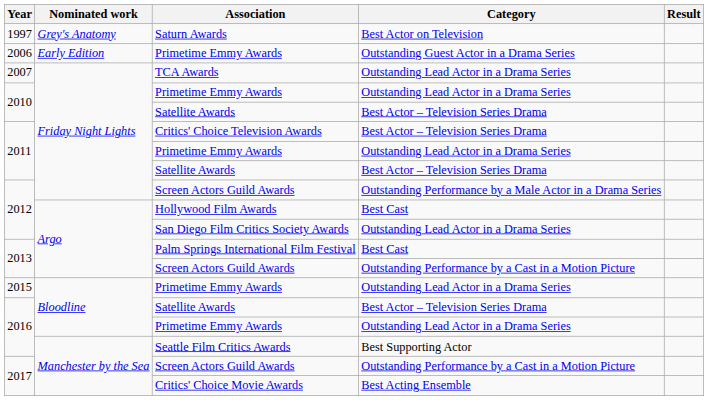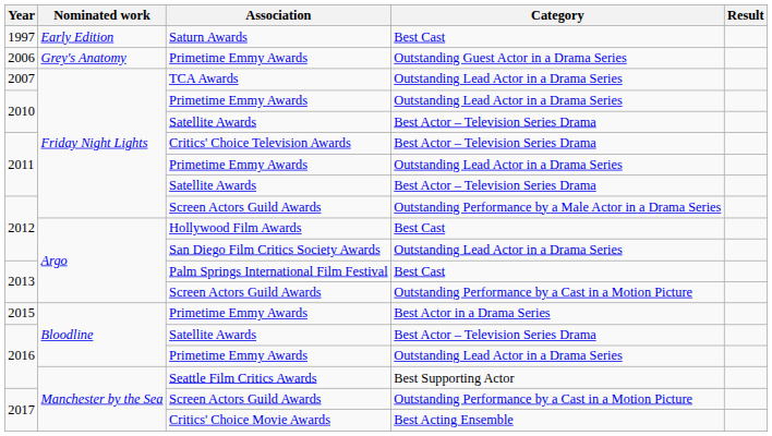 <table class="wikitable sortable">
 <tr>
 <th>Year</th>
 <th>Nominated work</th>
 <th>Association</th>
 <th>Category</th>
 <th>Result</th>
 </tr>
 <tr>
 <td>1997</td>
-<td><em><a href='#'>Grey's Anatomy</a></em></td>
+<td><em><a href='#'>Early Edition</a></em></td>
 <td><a href='#'>Saturn Awards</a></td>
-<td><a href='#'>Best Actor on Television</a></td>
+<td><a href='#'>Best Cast</a></td>
 <td></td>
 </tr>
 <tr>
 <td>2006</td>
-<td><em><a href='#'>Early Edition</a></em></td>
+<td><em><a href='#'>Grey's Anatomy</a></em></td>
 <td><a href='#'>Primetime Emmy Awards</a></td>
 <td><a href='#'>Outstanding Guest Actor in a Drama Series</a></td>
 <td></td>
 </tr>
 <tr>
 <td>2007</td>
 <td rowspan="7"><em><a href='#'>Friday Night Lights</a></em></td>
 <td><a href='#'>TCA Awards</a></td>
 <td><a href='#'>Outstanding Lead Actor in a Drama Series</a></td>
 <td></td>
 </tr>
 <tr>
 <td rowspan="2">2010</td>
 <td><a href='#'>Primetime Emmy Awards</a></td>
 <td><a href='#'>Outstanding Lead Actor in a Drama Series</a></td>
 <td></td>
 </tr>
 <tr>
 <td><a href='#'>Satellite Awards</a></td>
 <td><a href='#'>Best Actor – Television Series Drama</a></td>
 <td></td>
 </tr>
 <tr>
 <td rowspan="3">2011</td>
 <td><a href='#'>Critics' Choice Television Awards</a></td>
 <td><a href='#'>Best Actor – Television Series Drama</a></td>
 <td></td>
 </tr>
 <tr>
 <td><a href='#'>Primetime Emmy Awards</a></td>
 <td><a href='#'>Outstanding Lead Actor in a Drama Series</a></td>
 <td></td>
 </tr>
 <tr>
 <td><a href='#'>Satellite Awards</a></td>
 <td><a href='#'>Best Actor – Television Series Drama</a></td>
 <td></td>
 </tr>
 <tr>
 <td rowspan="3">2012</td>
 <td><a href='#'>Screen Actors Guild Awards</a></td>
 <td><a href='#'>Outstanding Performance by a Male Actor in a Drama Series</a></td>
 <td></td>
 </tr>
 <tr>
 <td rowspan="4"><em><a href='#'>Argo</a></em></td>
 <td><a href='#'>Hollywood Film Awards</a></td>
 <td><a href='#'>Best Cast</a></td>
 <td></td>
 </tr>
 <tr>
 <td><a href='#'>San Diego Film Critics Society Awards</a></td>
 <td><a href='#'>Outstanding Lead Actor in a Drama Series</a></td>
 <td></td>
 </tr>
 <tr>
 <td rowspan="2">2013</td>
 <td><a href='#'>Palm Springs International Film Festival</a></td>
 <td><a href='#'>Best Cast</a></td>
 <td></td>
 </tr>
 <tr>
 <td><a href='#'>Screen Actors Guild Awards</a></td>
 <td><a href='#'>Outstanding Performance by a Cast in a Motion Picture</a></td>
 <td></td>
 </tr>
 <tr>
 <td>2015</td>
 <td rowspan="3"><em><a href='#'>Bloodline</a></em></td>
 <td><a href='#'>Primetime Emmy Awards</a></td>
-<td><a href='#'>Outstanding Lead Actor in a Drama Series</a></td>
+<td><a href='#'>Best Actor in a Drama Series</a></td>
 <td></td>
 </tr>
 <tr>
 <td rowspan="3">2016</td>
 <td><a href='#'>Satellite Awards</a></td>
 <td><a href='#'>Best Actor – Television Series Drama</a></td>
 <td></td>
 </tr>
 <tr>
 <td><a href='#'>Primetime Emmy Awards</a></td>
 <td><a href='#'>Outstanding Lead Actor in a Drama Series</a></td>
 <td></td>
 </tr>
 <tr>
 <td rowspan="3"><em><a href='#'>Manchester by the Sea</a></em></td>
 <td><a href='#'>Seattle Film Critics Awards</a></td>
 <td>Best Supporting Actor</td>
 <td></td>
 </tr>
 <tr>
 <td rowspan="2">2017</td>
 <td><a href='#'>Screen Actors Guild Awards</a></td>
 <td><a href='#'>Outstanding Performance by a Cast in a Motion Picture</a></td>
 <td></td>
 </tr>
 <tr>
 <td><a href='#'>Critics' Choice Movie Awards</a></td>
 <td><a href='#'>Best Acting Ensemble</a></td>
 <td></td>
 </tr>
 </table>
